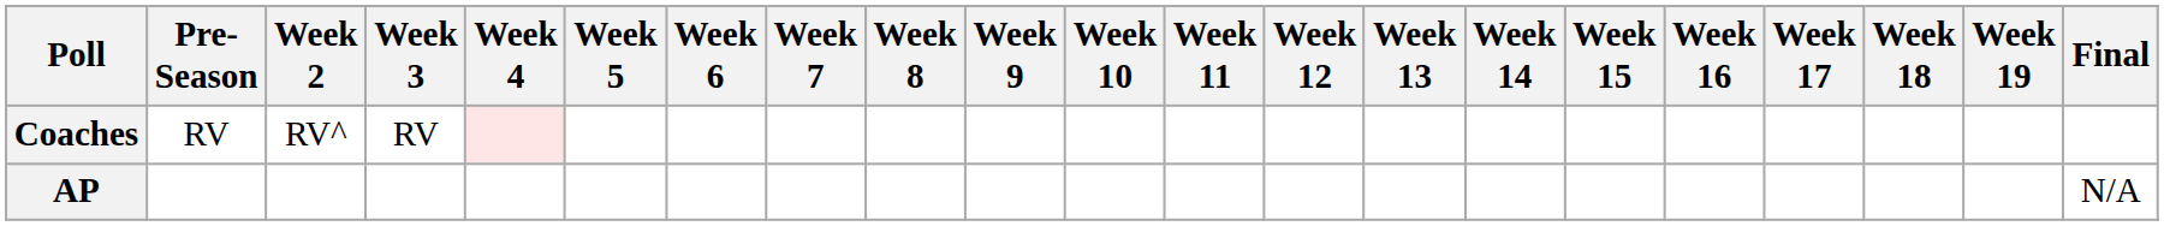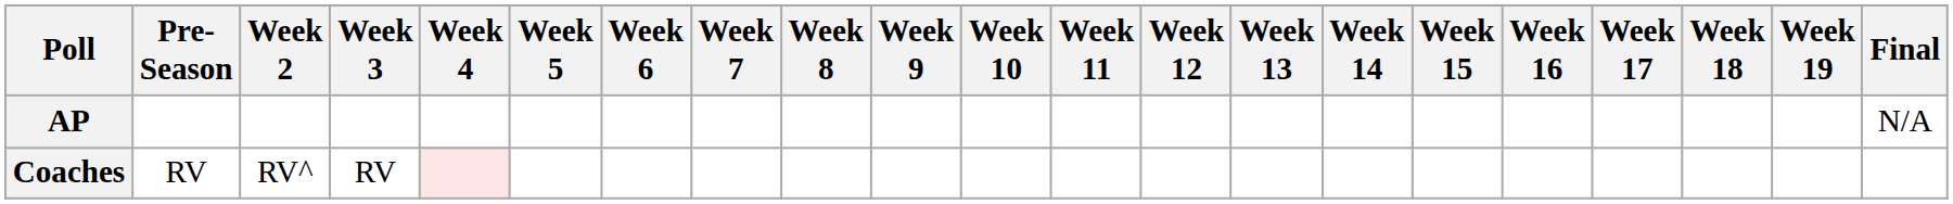 <table class="wikitable" style="white-space:nowrap;font-size:90%">
 <tr>
 <th>Poll</th>
 <th>Pre-<br>Season</th>
 <th>Week<br>2</th>
 <th>Week<br>3</th>
 <th>Week<br>4</th>
 <th>Week<br>5</th>
 <th>Week<br>6</th>
 <th>Week<br>7</th>
 <th>Week<br>8</th>
 <th>Week<br>9</th>
 <th>Week<br>10</th>
 <th>Week<br>11</th>
 <th>Week<br>12</th>
 <th>Week<br>13</th>
 <th>Week<br>14</th>
 <th>Week<br>15</th>
 <th>Week<br>16</th>
 <th>Week<br>17</th>
 <th>Week<br>18</th>
 <th>Week<br>19</th>
 <th>Final</th>
 </tr>
 <tr style="text-align:center;">
+<th>AP</th>
+<td style="background:#FFF;"></td>
+<td style="background:#FFF;"></td>
+<td style="background:#FFF;"></td>
+<td style="background:#FFF;"></td>
+<td style="background:#FFF;"></td>
+<td style="background:#FFF;"></td>
+<td style="background:#FFF;"></td>
+<td style="background:#FFF;"></td>
+<td style="background:#FFF;"></td>
+<td style="background:#FFF;"></td>
+<td style="background:#FFF;"></td>
+<td style="background:#FFF;"></td>
+<td style="background:#FFF;"></td>
+<td style="background:#FFF;"></td>
+<td style="background:#FFF;"></td>
+<td style="background:#FFF;"></td>
+<td style="background:#FFF;"></td>
+<td style="background:#FFF;"></td>
+<td style="background:#FFF;"></td>
+<td style="background:#FFF;">N/A</td>
+</tr>
+<tr style="text-align:center;">
 <th>Coaches</th>
 <td style="background:#FFF;">RV</td>
 <td style="background:#FFF;">RV^</td>
 <td style="background:#FFF;">RV</td>
 <td style="background:#FFE6E6;"></td>
 <td style="background:#FFF;"></td>
 <td style="background:#FFF;"></td>
 <td style="background:#FFF;"></td>
 <td style="background:#FFF;"></td>
 <td style="background:#FFF;"></td>
 <td style="background:#FFF;"></td>
 <td style="background:#FFF;"></td>
 <td style="background:#FFF;"></td>
 <td style="background:#FFF;"></td>
 <td style="background:#FFF;"></td>
 <td style="background:#FFF;"></td>
 <td style="background:#FFF;"></td>
 <td style="background:#FFF;"></td>
 <td style="background:#FFF;"></td>
 <td style="background:#FFF;"></td>
 <td style="background:#FFF;"></td>
 </tr>
-<tr style="text-align:center;">
-<th>AP</th>
-<td style="background:#FFF;"></td>
-<td style="background:#FFF;"></td>
-<td style="background:#FFF;"></td>
-<td style="background:#FFF;"></td>
-<td style="background:#FFF;"></td>
-<td style="background:#FFF;"></td>
-<td style="background:#FFF;"></td>
-<td style="background:#FFF;"></td>
-<td style="background:#FFF;"></td>
-<td style="background:#FFF;"></td>
-<td style="background:#FFF;"></td>
-<td style="background:#FFF;"></td>
-<td style="background:#FFF;"></td>
-<td style="background:#FFF;"></td>
-<td style="background:#FFF;"></td>
-<td style="background:#FFF;"></td>
-<td style="background:#FFF;"></td>
-<td style="background:#FFF;"></td>
-<td style="background:#FFF;"></td>
-<td style="background:#FFF;">N/A</td>
-</tr>
 </table>
